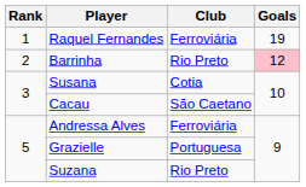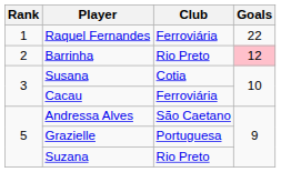 <table class="wikitable sortable" style="text-align:center">
 <tr>
 <th>Rank</th>
 <th>Player</th>
 <th>Club</th>
 <th>Goals</th>
 </tr>
 <tr>
 <td rowspan=1>1</td>
 <td align=left> <a href='#'>Raquel Fernandes</a></td>
 <td align=left><a href='#'>Ferroviária</a></td>
-<td rowspan=1>19</td>
+<td rowspan=1>22</td>
 </tr>
 <tr>
 <td rowspan=1>2</td>
 <td align=left> <a href='#'>Barrinha</a></td>
 <td align=left><a href='#'>Rio Preto</a></td>
 <td rowspan=1 style="background: pink;">12</td>
 </tr>
 <tr>
 <td rowspan=2>3</td>
 <td align=left> <a href='#'>Susana</a></td>
 <td align=left><a href='#'>Cotia</a></td>
 <td rowspan=2>10</td>
 </tr>
 <tr>
 <td align=left> <a href='#'>Cacau</a></td>
-<td align=left><a href='#'>São Caetano</a></td>
+<td align=left><a href='#'>Ferroviária</a></td>
 </tr>
 <tr>
 <td rowspan=3>5</td>
 <td align=left> <a href='#'>Andressa Alves</a></td>
-<td align=left><a href='#'>Ferroviária</a></td>
+<td align=left><a href='#'>São Caetano</a></td>
 <td rowspan=3>9</td>
 </tr>
 <tr>
 <td align=left> <a href='#'>Grazielle</a></td>
 <td align=left><a href='#'>Portuguesa</a></td>
 </tr>
 <tr>
 <td align=left> <a href='#'>Suzana</a></td>
 <td align=left><a href='#'>Rio Preto</a></td>
 </tr>
 </table>
